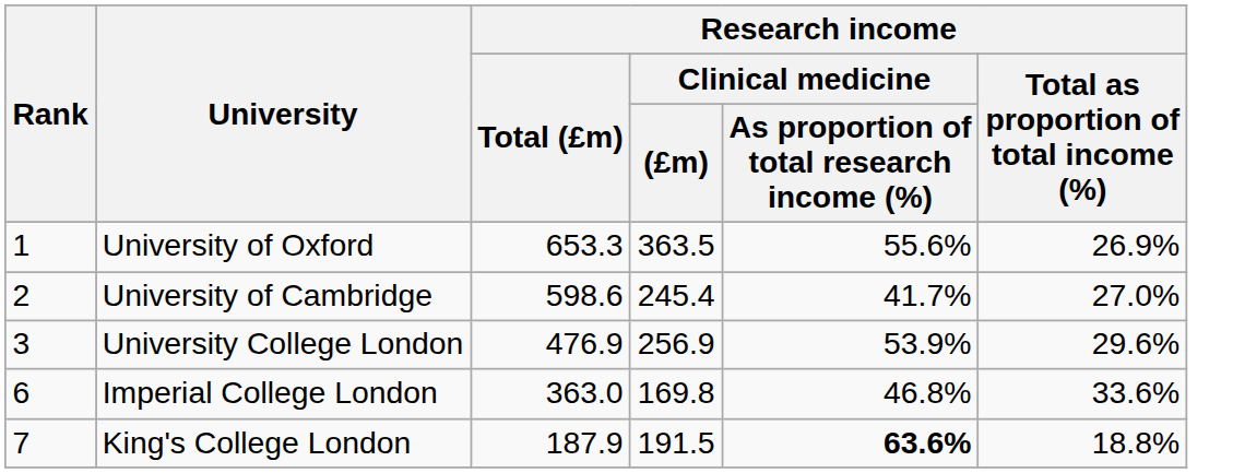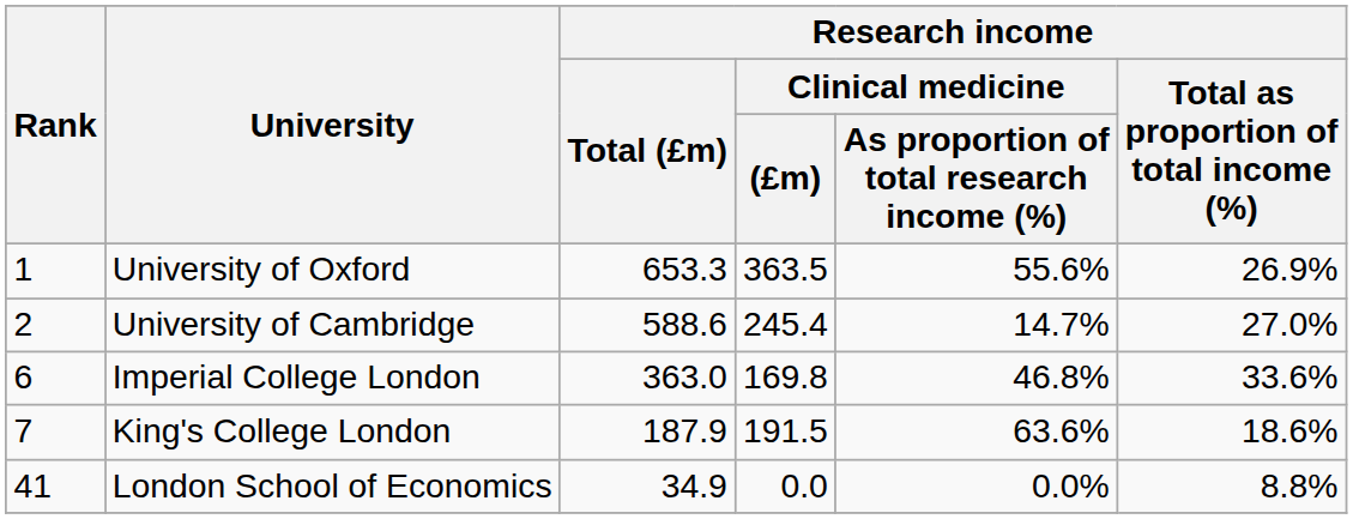 <table class="wikitable">
 <tr>
 <th rowspan=3>Rank</th>
 <th rowspan=3>University</th>
 <th colspan=4>Research income</th>
 </tr>
 <tr>
 <th rowspan=2>Total (£m)</th>
 <th colspan=2>Clinical medicine</th>
 <th rowspan=2>Total as<br>proportion of<br>total income<br>(%)</th>
 </tr>
 <tr>
 <th>(£m)</th>
 <th>As proportion of<br> total research<br>income (%)</th>
 </tr>
 <tr>
 <td>1</td>
 <td>University of Oxford</td>
 <td style="text-align:right;">653.3</td>
 <td style="text-align:right;">363.5</td>
 <td style="text-align:right;">55.6%</td>
 <td style="text-align:right;">26.9%</td>
 </tr>
 <tr>
 <td>2</td>
 <td>University of Cambridge</td>
-<td style="text-align:right;">598.6</td>
+<td style="text-align:right;">588.6</td>
 <td style="text-align:right;">245.4</td>
-<td style="text-align:right;">41.7%</td>
+<td style="text-align:right;">14.7%</td>
 <td style="text-align:right;">27.0%</td>
-</tr>
-<tr>
-<td>3</td>
-<td>University College London</td>
-<td style="text-align:right;">476.9</td>
-<td style="text-align:right;">256.9</td>
-<td style="text-align:right;">53.9%</td>
-<td style="text-align:right;">29.6%</td>
 </tr>
 <tr>
 <td>6</td>
 <td>Imperial College London</td>
 <td style="text-align:right;">363.0</td>
 <td style="text-align:right;">169.8</td>
 <td style="text-align:right;">46.8%</td>
 <td style="text-align:right;">33.6%</td>
 </tr>
 <tr>
 <td>7</td>
 <td>King's College London</td>
 <td style="text-align:right;">187.9</td>
 <td style="text-align:right;">191.5</td>
-<td style="text-align:right;"><strong>63.6%</strong></td>
-<td style="text-align:right;">18.8%</td>
+<td style="text-align:right;">63.6%</td>
+<td style="text-align:right;">18.6%</td>
+</tr>
+<tr>
+<td>41</td>
+<td>London School of Economics</td>
+<td style="text-align:right;">34.9</td>
+<td style="text-align:right;">0.0</td>
+<td style="text-align:right;">0.0%</td>
+<td style="text-align:right;">8.8%</td>
 </tr>
 </table>
